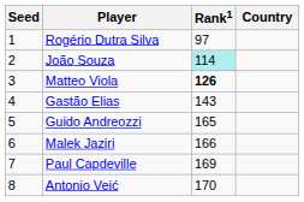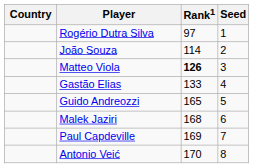 <table class="sortable wikitable">
 <tr>
-<th>Seed</th>
+<th width="70">Country</th>
 <th width="175">Player</th>
 <th>Rank<sup>1</sup></th>
-<th width="70">Country</th>
+<th>Seed</th>
 </tr>
 <tr>
-<td>1</td>
+<td></td>
 <td><a href='#'>Rogério Dutra Silva</a></td>
 <td>97</td>
-<td></td>
+<td>1</td>
 </tr>
 <tr>
+<td></td>
+<td><a href='#'>João Souza</a></td>
+<td>114</td>
 <td>2</td>
-<td><a href='#'>João Souza</a></td>
-<td style="background: paleturquoise;">114</td>
-<td></td>
 </tr>
 <tr>
-<td>3</td>
+<td></td>
 <td><a href='#'>Matteo Viola</a></td>
 <td><strong>126</strong></td>
-<td></td>
+<td>3</td>
 </tr>
 <tr>
+<td></td>
+<td><a href='#'>Gastão Elias</a></td>
+<td>133</td>
 <td>4</td>
-<td><a href='#'>Gastão Elias</a></td>
-<td>143</td>
-<td></td>
 </tr>
 <tr>
-<td>5</td>
+<td></td>
 <td><a href='#'>Guido Andreozzi</a></td>
 <td>165</td>
-<td></td>
+<td>5</td>
 </tr>
 <tr>
+<td></td>
+<td><a href='#'>Malek Jaziri</a></td>
+<td>168</td>
 <td>6</td>
-<td><a href='#'>Malek Jaziri</a></td>
-<td>166</td>
-<td></td>
 </tr>
 <tr>
-<td>7</td>
+<td></td>
 <td><a href='#'>Paul Capdeville</a></td>
 <td>169</td>
-<td></td>
+<td>7</td>
 </tr>
 <tr>
-<td>8</td>
+<td></td>
 <td><a href='#'>Antonio Veić</a></td>
 <td>170</td>
-<td></td>
+<td>8</td>
 </tr>
 </table>
